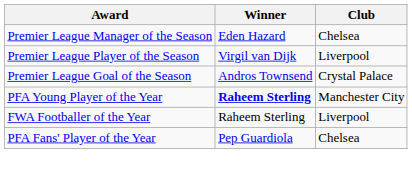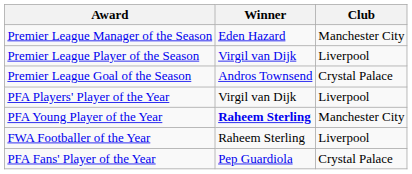 <table class="wikitable">
 <tr>
 <th>Award</th>
 <th>Winner</th>
 <th>Club</th>
 </tr>
 <tr>
 <td><a href='#'>Premier League Manager of the Season</a></td>
 <td> <a href='#'>Eden Hazard</a></td>
-<td>Chelsea</td>
+<td>Manchester City</td>
 </tr>
 <tr>
 <td><a href='#'>Premier League Player of the Season</a></td>
 <td> <a href='#'>Virgil van Dijk</a></td>
 <td>Liverpool</td>
 </tr>
 <tr>
 <td><a href='#'>Premier League Goal of the Season</a></td>
 <td> <a href='#'>Andros Townsend</a></td>
 <td>Crystal Palace</td>
+</tr>
+<tr>
+<td><a href='#'>PFA Players' Player of the Year</a></td>
+<td> Virgil van Dijk</td>
+<td>Liverpool</td>
 </tr>
 <tr>
 <td><a href='#'>PFA Young Player of the Year</a></td>
 <td><strong> <a href='#'>Raheem Sterling</a></strong></td>
 <td>Manchester City</td>
 </tr>
 <tr>
 <td><a href='#'>FWA Footballer of the Year</a></td>
 <td> Raheem Sterling</td>
 <td>Liverpool</td>
 </tr>
 <tr>
 <td><a href='#'>PFA Fans' Player of the Year</a></td>
 <td> <a href='#'>Pep Guardiola</a></td>
-<td>Chelsea</td>
+<td>Crystal Palace</td>
 </tr>
 </table>
